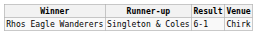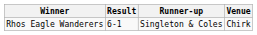 <table class="wikitable">
 <tr>
 <th>Winner</th>
+<th>Result</th>
 <th>Runner-up</th>
-<th>Result</th>
 <th>Venue</th>
 </tr>
 <tr>
 <td>Rhos Eagle Wanderers</td>
+<td>6-1</td>
 <td> Singleton & Coles</td>
-<td>6-1</td>
 <td>Chirk</td>
 </tr>
 </table>
